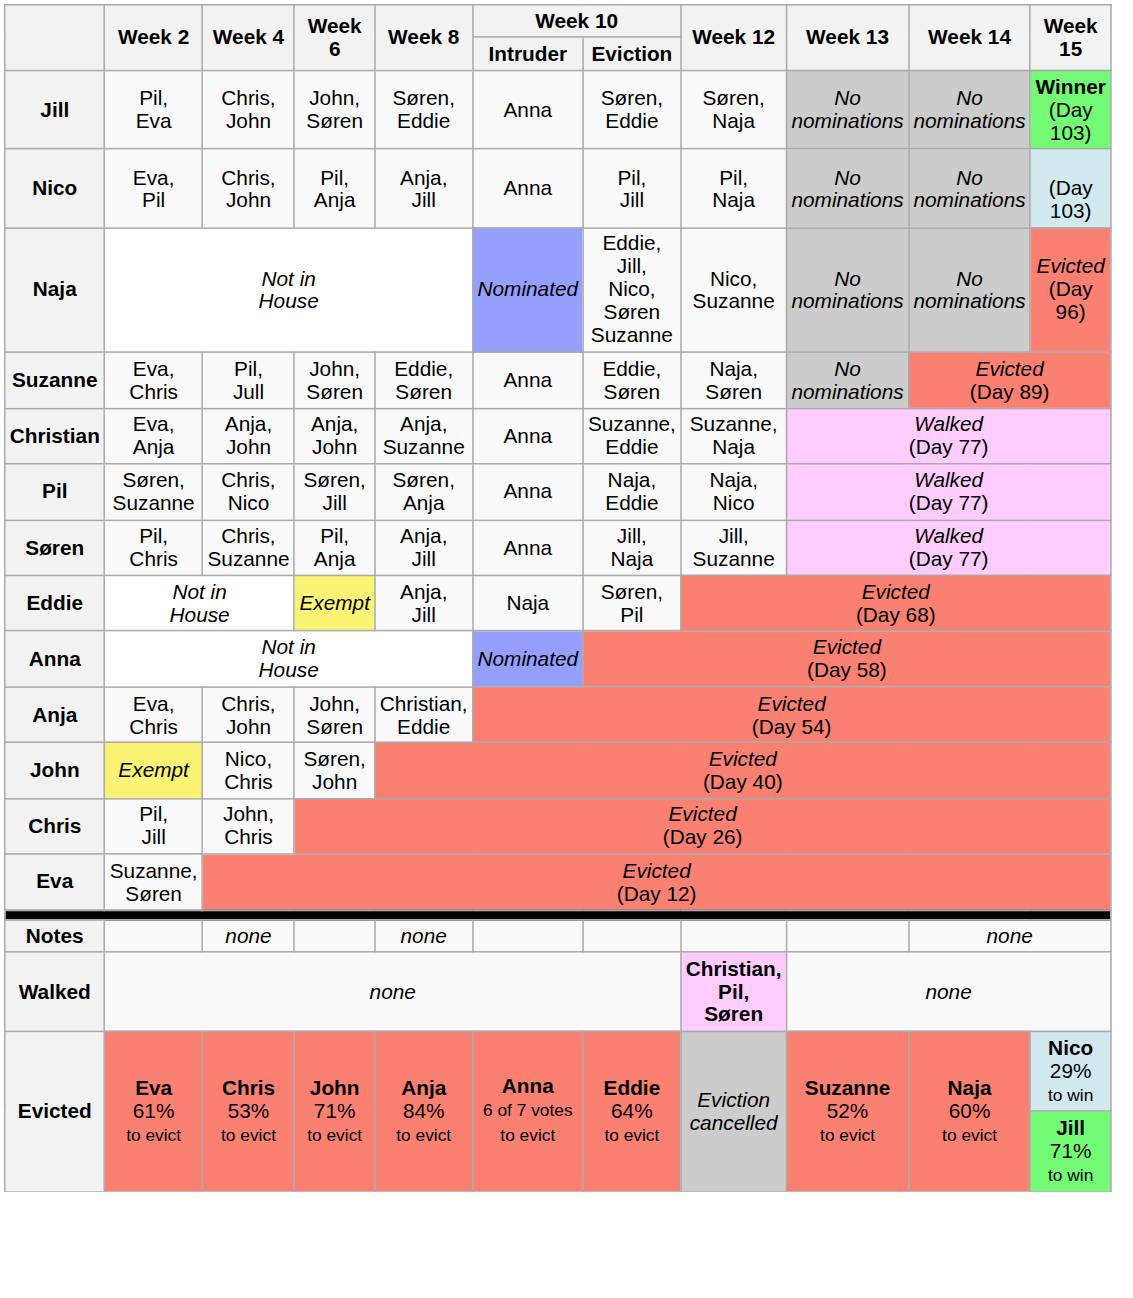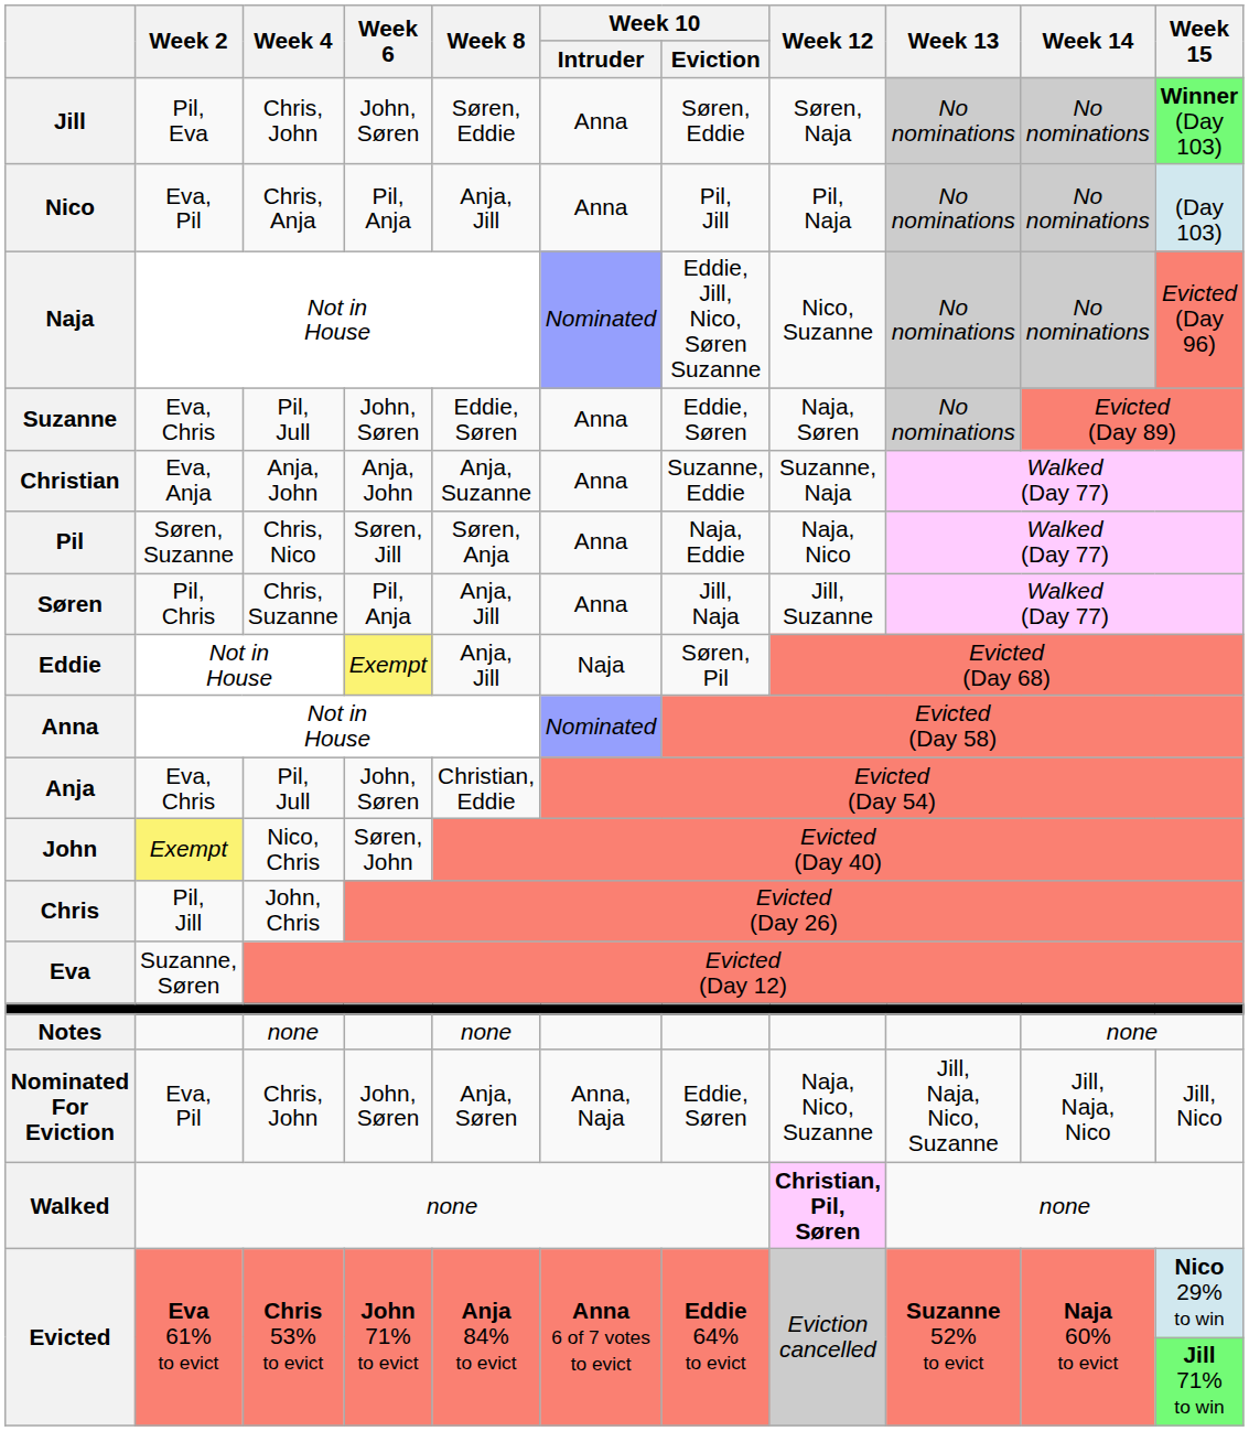 <table class="wikitable" style="text-align:center; width:100%; font-size:85%; line-height:15px;">
 <tr>
 <th style="width:9%" rowspan=2></th>
 <th style="width:9%" rowspan=2>Week 2</th>
 <th style="width:9%" rowspan=2>Week 4</th>
 <th style="width:9%" rowspan=2>Week 6</th>
 <th style="width:9%" rowspan=2>Week 8</th>
 <th style="width:18%" colspan=2>Week 10</th>
 <th style="width:9%" rowspan=2>Week 12</th>
 <th style="width:9%" rowspan=2>Week 13</th>
 <th style="width:9%" rowspan=2>Week 14</th>
 <th style="width:8%" rowspan=2>Week 15</th>
 </tr>
 <tr>
 <th style="width:8%">Intruder</th>
 <th style="width:8%">Eviction</th>
 </tr>
 <tr>
 <th>Jill</th>
 <td>Pil,<br>Eva</td>
 <td>Chris,<br>John</td>
 <td>John,<br>Søren</td>
 <td>Søren,<br>Eddie</td>
 <td>Anna</td>
 <td>Søren,<br>Eddie</td>
 <td>Søren,<br>Naja</td>
 <td style="background:#CCC"><em>No<br>nominations</em></td>
 <td style="background:#CCC"><em>No<br>nominations</em></td>
 <td style="background:#73FB76;"><strong>Winner</strong><br>(Day 103)</td>
 </tr>
 <tr>
 <th>Nico</th>
 <td>Eva,<br>Pil</td>
-<td>Chris,<br>John</td>
+<td>Chris,<br>Anja</td>
 <td>Pil,<br>Anja</td>
 <td>Anja,<br>Jill</td>
 <td>Anna</td>
 <td>Pil,<br>Jill</td>
 <td>Pil,<br>Naja</td>
 <td style="background:#CCC"><em>No<br>nominations</em></td>
 <td style="background:#CCC"><em>No<br>nominations</em></td>
 <td style="background:#D1E8EF;"><br>(Day 103)</td>
 </tr>
 <tr>
 <th>Naja</th>
 <td colspan=4 style="background:white"><em>Not in<br>House</em></td>
 <td style="background:#959FFD"><em>Nominated</em></td>
 <td>Eddie, <br>Jill,<br>Nico,<br>Søren <br>Suzanne</td>
 <td>Nico,<br>Suzanne</td>
 <td style="background:#CCC"><em>No<br>nominations</em></td>
 <td style="background:#CCC"><em>No<br>nominations</em></td>
 <td style="background:#FA8072"><em>Evicted</em><br>(Day 96)</td>
 </tr>
 <tr>
 <th>Suzanne</th>
 <td>Eva,<br>Chris</td>
 <td>Pil,<br>Jull</td>
 <td>John,<br>Søren</td>
 <td>Eddie,<br>Søren</td>
 <td>Anna</td>
 <td>Eddie,<br>Søren</td>
 <td>Naja,<br>Søren</td>
 <td style="background:#CCC"><em>No<br>nominations</em></td>
 <td style="background:#FA8072" colspan=2><em>Evicted</em><br>(Day 89)</td>
 </tr>
 <tr>
 <th>Christian</th>
 <td>Eva,<br>Anja</td>
 <td>Anja,<br>John</td>
 <td>Anja,<br>John</td>
 <td>Anja,<br>Suzanne</td>
 <td>Anna</td>
 <td>Suzanne,<br>Eddie</td>
 <td>Suzanne,<br>Naja</td>
 <td style="background:#FFCCFF" colspan=3><em>Walked</em><br>(Day 77)</td>
 </tr>
 <tr>
 <th>Pil</th>
 <td>Søren,<br>Suzanne</td>
 <td>Chris,<br>Nico</td>
 <td>Søren,<br>Jill</td>
 <td>Søren,<br>Anja</td>
 <td>Anna</td>
 <td>Naja,<br>Eddie</td>
 <td>Naja,<br>Nico</td>
 <td style="background:#FFCCFF" colspan=3><em>Walked</em><br>(Day 77)</td>
 </tr>
 <tr>
 <th>Søren</th>
 <td>Pil,<br>Chris</td>
 <td>Chris,<br>Suzanne</td>
 <td>Pil,<br>Anja</td>
 <td>Anja,<br>Jill</td>
 <td>Anna</td>
 <td>Jill,<br>Naja</td>
 <td>Jill,<br>Suzanne</td>
 <td style="background:#FFCCFF" colspan=3><em>Walked</em><br>(Day 77)</td>
 </tr>
 <tr>
 <th>Eddie</th>
 <td colspan=2 style="background:white"><em>Not in<br>House</em></td>
 <td style="background:#FBF373"><em>Exempt</em></td>
 <td>Anja,<br>Jill</td>
 <td>Naja</td>
 <td>Søren,<br>Pil</td>
 <td style="background:#FA8072" colspan=4><em>Evicted</em><br>(Day 68)</td>
 </tr>
 <tr>
 <th>Anna</th>
 <td colspan=4 style="background:white"><em>Not in<br>House</em></td>
 <td style="background:#959FFD"><em>Nominated</em></td>
 <td style="background:#FA8072" colspan=5><em>Evicted</em><br>(Day 58)</td>
 </tr>
 <tr>
 <th>Anja</th>
 <td>Eva,<br>Chris</td>
-<td>Chris,<br>John</td>
+<td>Pil,<br>Jull</td>
 <td>John,<br>Søren</td>
 <td>Christian,<br>Eddie</td>
 <td style="background:#FA8072" colspan=6><em>Evicted</em><br>(Day 54)</td>
 </tr>
 <tr>
 <th>John</th>
 <td style="background:#FBF373"><em>Exempt</em></td>
 <td>Nico,<br>Chris</td>
 <td>Søren,<br>John</td>
 <td style="background:#FA8072" colspan=7><em>Evicted</em><br>(Day 40)</td>
 </tr>
 <tr>
 <th>Chris</th>
 <td>Pil,<br>Jill</td>
 <td>John,<br>Chris</td>
 <td style="background:#FA8072" colspan=8><em>Evicted</em><br>(Day 26)</td>
 </tr>
 <tr>
 <th>Eva</th>
 <td>Suzanne,<br>Søren</td>
 <td style="background:#FA8072" colspan=9><em>Evicted</em><br>(Day 12)</td>
 </tr>
 <tr>
 <td style="background:#000000" colspan=11></td>
 </tr>
 <tr>
 <th>Notes</th>
 <td></td>
 <td><em>none</em></td>
 <td></td>
 <td><em>none</em></td>
 <td></td>
 <td></td>
 <td></td>
 <td></td>
 <td colspan="2"><em>none</em></td>
 </tr>
 <tr>
+<th>Nominated<br>For Eviction</th>
+<td>Eva,<br>Pil</td>
+<td>Chris,<br>John</td>
+<td>John,<br>Søren</td>
+<td>Anja,<br>Søren</td>
+<td>Anna,<br>Naja</td>
+<td>Eddie,<br>Søren</td>
+<td>Naja,<br>Nico,<br>Suzanne</td>
+<td>Jill,<br>Naja,<br>Nico,<br>Suzanne</td>
+<td>Jill,<br>Naja,<br>Nico</td>
+<td>Jill,<br>Nico</td>
+</tr>
+<tr>
 <th>Walked</th>
 <td colspan="6"><em>none</em></td>
 <td style="background:#FFCCFF"><strong>Christian,<br>Pil,<br>Søren</strong></td>
 <td colspan="3"><em>none</em></td>
 </tr>
 <tr>
 <th rowspan=2>Evicted</th>
 <td style="background:#FA8072" rowspan=2><strong>Eva</strong><br>61%<br><small>to evict</small></td>
 <td style="background:#FA8072" rowspan=2><strong>Chris</strong><br>53%<br><small>to evict</small></td>
 <td style="background:#FA8072" rowspan=2><strong>John</strong><br>71%<br><small>to evict</small></td>
 <td style="background:#FA8072" rowspan=2><strong>Anja</strong><br>84%<br><small>to evict</small></td>
 <td style="background:#FA8072" rowspan=2><strong>Anna</strong><br><small>6 of 7 votes<br>to evict</small></td>
 <td style="background:#FA8072" rowspan=2><strong>Eddie</strong><br>64%<br><small>to evict</small></td>
 <td style="background:#CCC" rowspan=2><em>Eviction<br>cancelled</em></td>
 <td style="background:#FA8072" rowspan=2><strong>Suzanne</strong><br>52%<br><small>to evict</small></td>
 <td style="background:#FA8072" rowspan=2><strong>Naja</strong><br>60%<br><small>to evict</small></td>
 <td style="background:#D1E8EF"><strong>Nico</strong><br>29%<br><small>to win</small></td>
 </tr>
 <tr>
 <td style="background:#73FB76"><strong>Jill</strong><br>71%<br><small>to win</small></td>
 </tr>
 </table>
